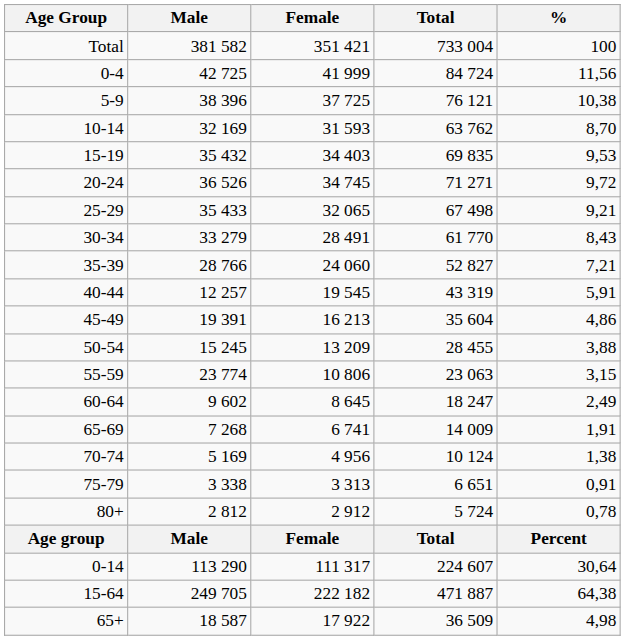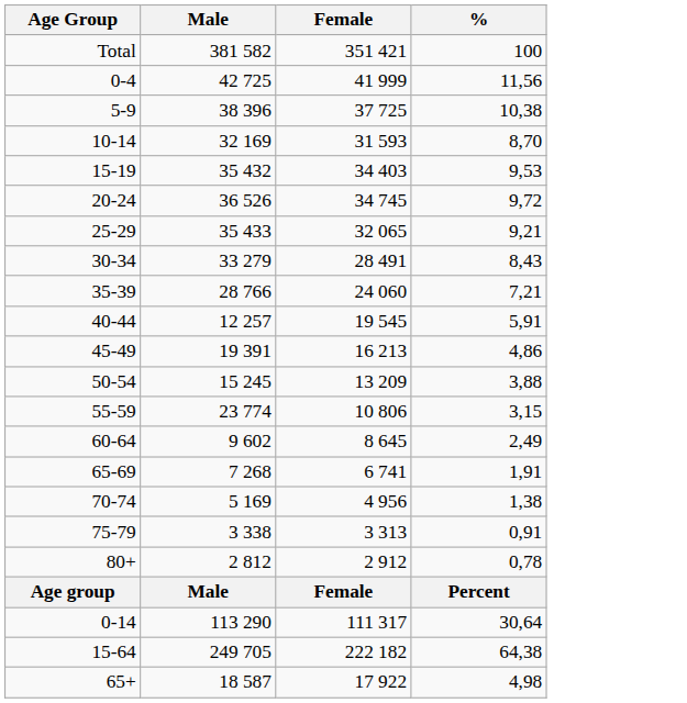 <table class="wikitable">
 <tr>
 <th style="width:80pt;">Age Group</th>
 <th style="width:80pt;">Male</th>
 <th style="width:80pt;">Female</th>
-<th style="width:80pt;">Total</th>
 <th style="width:80pt;">%</th>
 </tr>
 <tr style="text-align:right;">
 <td>Total</td>
 <td>381 582</td>
 <td>351 421</td>
-<td>733 004</td>
 <td>100</td>
 </tr>
 <tr style="text-align:right;">
 <td>0-4</td>
 <td>42 725</td>
 <td>41 999</td>
-<td>84 724</td>
 <td>11,56</td>
 </tr>
 <tr style="text-align:right;">
 <td>5-9</td>
 <td>38 396</td>
 <td>37 725</td>
-<td>76 121</td>
 <td>10,38</td>
 </tr>
 <tr style="text-align:right;">
 <td>10-14</td>
 <td>32 169</td>
 <td>31 593</td>
-<td>63 762</td>
 <td>8,70</td>
 </tr>
 <tr style="text-align:right;">
 <td>15-19</td>
 <td>35 432</td>
 <td>34 403</td>
-<td>69 835</td>
 <td>9,53</td>
 </tr>
 <tr style="text-align:right;">
 <td>20-24</td>
 <td>36 526</td>
 <td>34 745</td>
-<td>71 271</td>
 <td>9,72</td>
 </tr>
 <tr style="text-align:right;">
 <td>25-29</td>
 <td>35 433</td>
 <td>32 065</td>
-<td>67 498</td>
 <td>9,21</td>
 </tr>
 <tr style="text-align:right;">
 <td>30-34</td>
 <td>33 279</td>
 <td>28 491</td>
-<td>61 770</td>
 <td>8,43</td>
 </tr>
 <tr style="text-align:right;">
 <td>35-39</td>
 <td>28 766</td>
 <td>24 060</td>
-<td>52 827</td>
 <td>7,21</td>
 </tr>
 <tr style="text-align:right;">
 <td>40-44</td>
 <td>12 257</td>
 <td>19 545</td>
-<td>43 319</td>
 <td>5,91</td>
 </tr>
 <tr style="text-align:right;">
 <td>45-49</td>
 <td>19 391</td>
 <td>16 213</td>
-<td>35 604</td>
 <td>4,86</td>
 </tr>
 <tr style="text-align:right;">
 <td>50-54</td>
 <td>15 245</td>
 <td>13 209</td>
-<td>28 455</td>
 <td>3,88</td>
 </tr>
 <tr style="text-align:right;">
 <td>55-59</td>
 <td>23 774</td>
 <td>10 806</td>
-<td>23 063</td>
 <td>3,15</td>
 </tr>
 <tr style="text-align:right;">
 <td>60-64</td>
 <td>9 602</td>
 <td>8 645</td>
-<td>18 247</td>
 <td>2,49</td>
 </tr>
 <tr style="text-align:right;">
 <td>65-69</td>
 <td>7 268</td>
 <td>6 741</td>
-<td>14 009</td>
 <td>1,91</td>
 </tr>
 <tr style="text-align:right;">
 <td>70-74</td>
 <td>5 169</td>
 <td>4 956</td>
-<td>10 124</td>
 <td>1,38</td>
 </tr>
 <tr style="text-align:right;">
 <td>75-79</td>
 <td>3 338</td>
 <td>3 313</td>
-<td>6 651</td>
 <td>0,91</td>
 </tr>
 <tr style="text-align:right;">
 <td>80+</td>
 <td>2 812</td>
 <td>2 912</td>
-<td>5 724</td>
 <td>0,78</td>
 </tr>
 <tr>
 <th style="width:50px;">Age group</th>
 <th style="width:80pt;">Male</th>
 <th style="width:80px;">Female</th>
-<th style="width:80px;">Total</th>
 <th style="width:50px;">Percent</th>
 </tr>
 <tr style="text-align:right;">
 <td>0-14</td>
 <td>113 290</td>
 <td>111 317</td>
-<td>224 607</td>
 <td>30,64</td>
 </tr>
 <tr style="text-align:right;">
 <td>15-64</td>
 <td>249 705</td>
 <td>222 182</td>
-<td>471 887</td>
 <td>64,38</td>
 </tr>
 <tr style="text-align:right;">
 <td>65+</td>
 <td>18 587</td>
 <td>17 922</td>
-<td>36 509</td>
 <td>4,98</td>
 </tr>
 </table>
